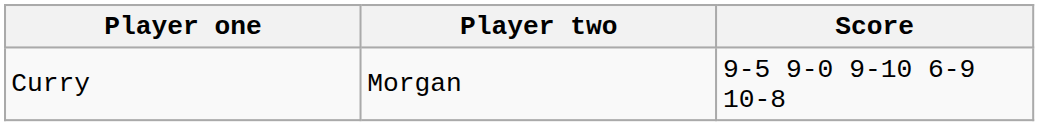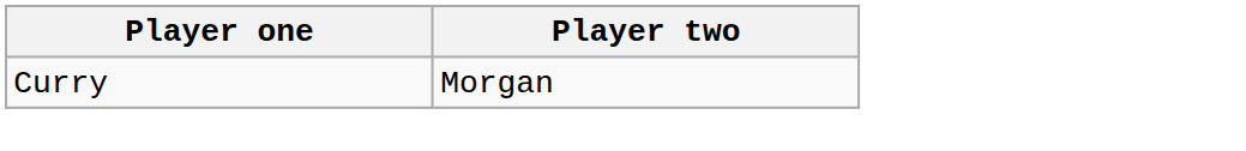 <table class="wikitable">
 <tr>
 <th width=170>Player one</th>
 <th width=170>Player two</th>
-<th width=150>Score</th>
 </tr>
 <tr>
 <td> Curry</td>
 <td> Morgan</td>
-<td>9-5 9-0 9-10 6-9 10-8</td>
 </tr>
 </table>
